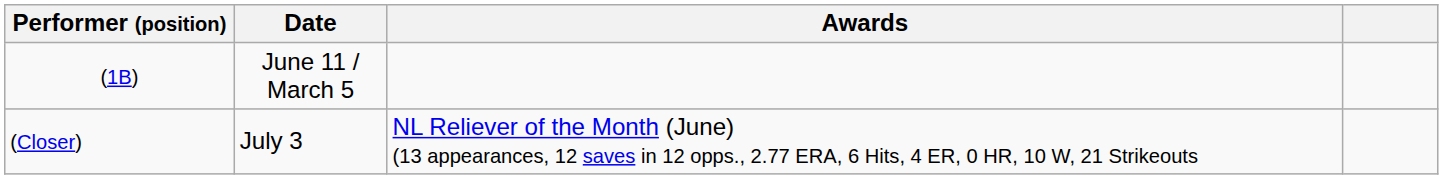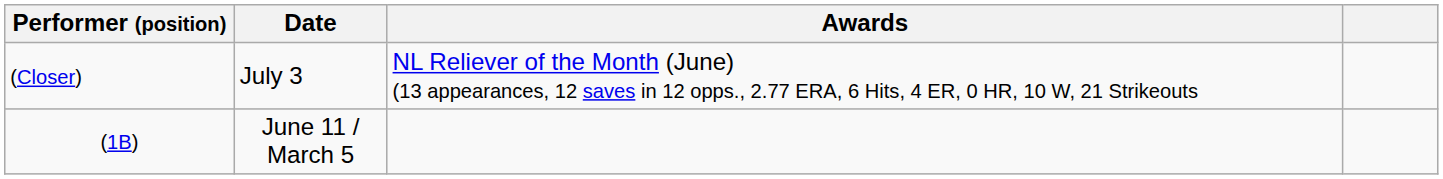 <table class="wikitable sortable" style="width:60%;">
 <tr align=center>
 <th style="width:12%;">Performer <small>(position)</small></th>
 <th style="width:8%;" data-sort-type="date">Date</th>
 <th style="width:50%;">Awards</th>
 <th style="width:5%;"></th>
 </tr>
+<tr>
+<td> <small>(<a href='#'>Closer</a>)</small></td>
+<td>July 3</td>
+<td><a href='#'>NL Reliever of the Month</a> (June) <br> <small> (13 appearances, 12 <a href='#'>saves</a> in 12 opps., 2.77 ERA, 6 Hits, 4 ER, 0 HR, 10 W, 21 Strikeouts</small></td>
+<td></td>
+</tr>
 <tr align=center>
 <td> <small>(<a href='#'>1B</a>)</small></td>
 <td>June 11 / March 5</td>
 <td></td>
 <td></td>
 </tr>
-<tr>
-<td> <small>(<a href='#'>Closer</a>)</small></td>
-<td>July 3</td>
-<td><a href='#'>NL Reliever of the Month</a> (June) <br> <small> (13 appearances, 12 <a href='#'>saves</a> in 12 opps., 2.77 ERA, 6 Hits, 4 ER, 0 HR, 10 W, 21 Strikeouts</small></td>
-<td></td>
-</tr>
 </table>
